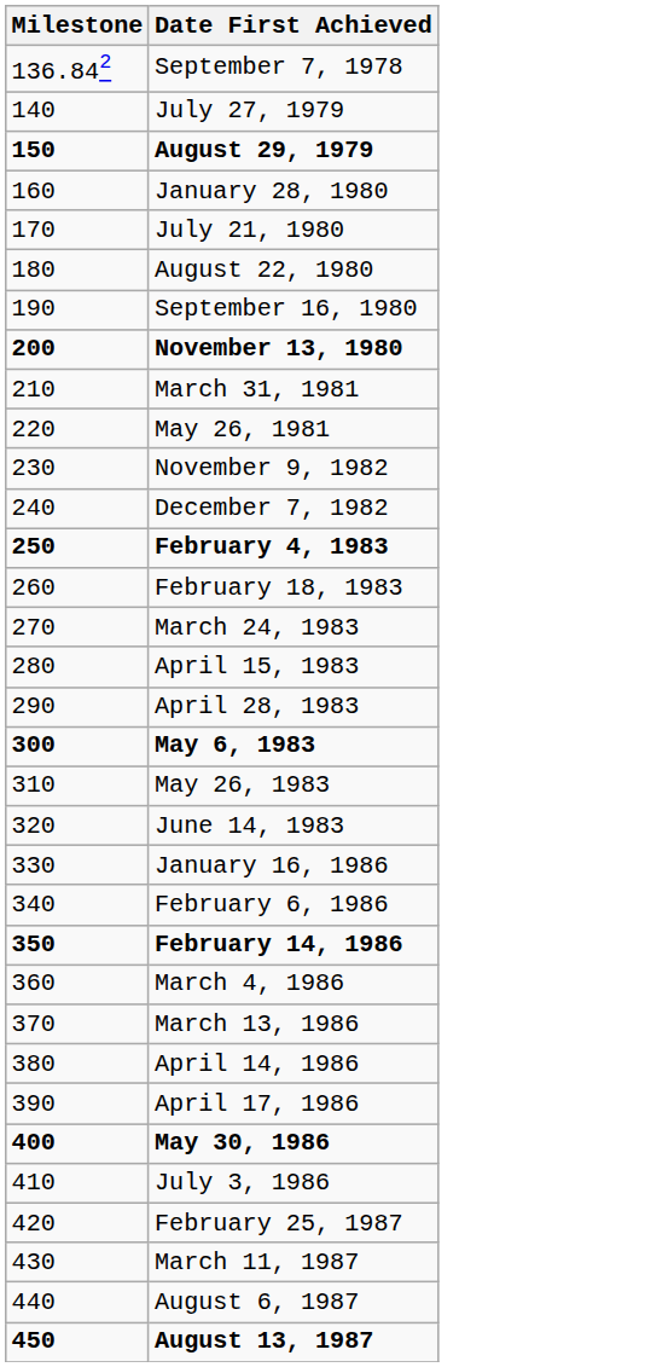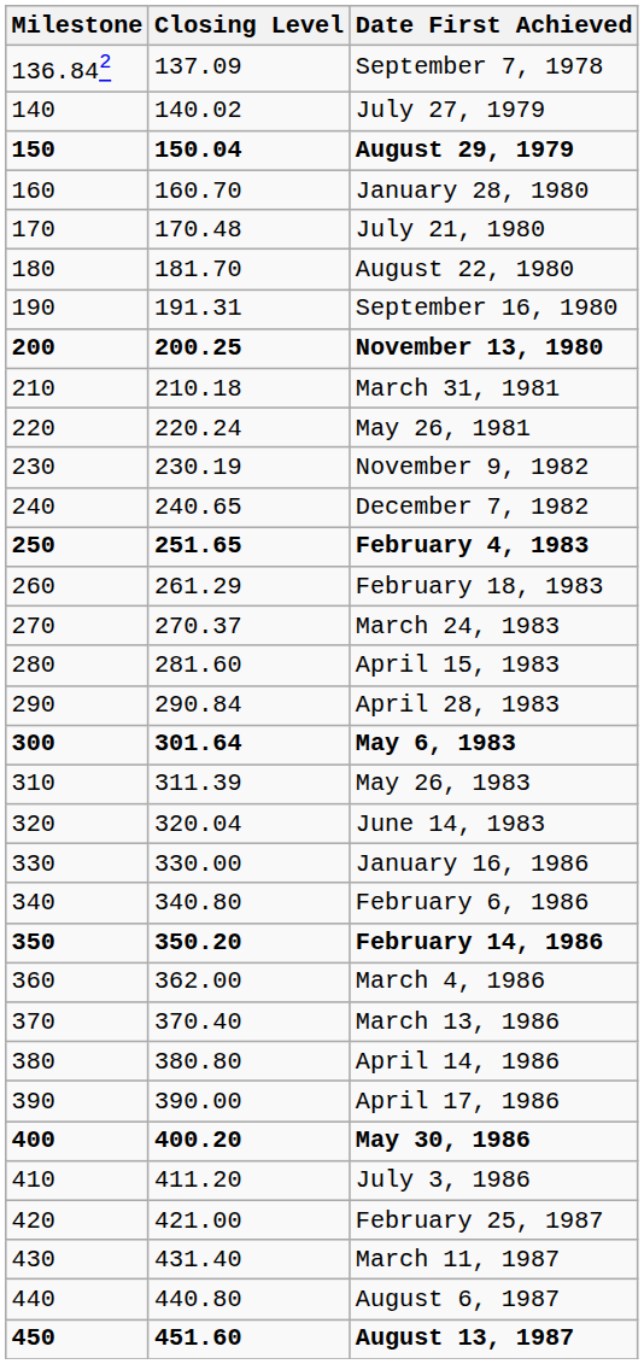 <table class="wikitable">
 <tr>
 <th>Milestone</th>
+<th>Closing Level</th>
 <th>Date First Achieved</th>
 </tr>
 <tr>
 <td>136.84<a href='#'><sup>2</sup></a></td>
+<td>137.09</td>
 <td>September 7, 1978</td>
 </tr>
 <tr>
 <td>140</td>
+<td>140.02</td>
 <td>July 27, 1979</td>
 </tr>
 <tr>
 <td><strong>150</strong></td>
+<td><strong>150.04</strong></td>
 <td><strong>August 29, 1979</strong></td>
 </tr>
 <tr>
 <td>160</td>
+<td>160.70</td>
 <td>January 28, 1980</td>
 </tr>
 <tr>
 <td>170</td>
+<td>170.48</td>
 <td>July 21, 1980</td>
 </tr>
 <tr>
 <td>180</td>
+<td>181.70</td>
 <td>August 22, 1980</td>
 </tr>
 <tr>
 <td>190</td>
+<td>191.31</td>
 <td>September 16, 1980</td>
 </tr>
 <tr>
 <td><strong>200</strong></td>
+<td><strong>200.25</strong></td>
 <td><strong>November 13, 1980</strong></td>
 </tr>
 <tr>
 <td>210</td>
+<td>210.18</td>
 <td>March 31, 1981</td>
 </tr>
 <tr>
 <td>220</td>
+<td>220.24</td>
 <td>May 26, 1981</td>
 </tr>
 <tr>
 <td>230</td>
+<td>230.19</td>
 <td>November 9, 1982</td>
 </tr>
 <tr>
 <td>240</td>
+<td>240.65</td>
 <td>December 7, 1982</td>
 </tr>
 <tr>
 <td><strong>250</strong></td>
+<td><strong>251.65</strong></td>
 <td><strong>February 4, 1983</strong></td>
 </tr>
 <tr>
 <td>260</td>
+<td>261.29</td>
 <td>February 18, 1983</td>
 </tr>
 <tr>
 <td>270</td>
+<td>270.37</td>
 <td>March 24, 1983</td>
 </tr>
 <tr>
 <td>280</td>
+<td>281.60</td>
 <td>April 15, 1983</td>
 </tr>
 <tr>
 <td>290</td>
+<td>290.84</td>
 <td>April 28, 1983</td>
 </tr>
 <tr>
 <td><strong>300</strong></td>
+<td><strong>301.64</strong></td>
 <td><strong>May 6, 1983</strong></td>
 </tr>
 <tr>
 <td>310</td>
+<td>311.39</td>
 <td>May 26, 1983</td>
 </tr>
 <tr>
 <td>320</td>
+<td>320.04</td>
 <td>June 14, 1983</td>
 </tr>
 <tr>
 <td>330</td>
+<td>330.00</td>
 <td>January 16, 1986</td>
 </tr>
 <tr>
 <td>340</td>
+<td>340.80</td>
 <td>February 6, 1986</td>
 </tr>
 <tr>
 <td><strong>350</strong></td>
+<td><strong>350.20</strong></td>
 <td><strong>February 14, 1986</strong></td>
 </tr>
 <tr>
 <td>360</td>
+<td>362.00</td>
 <td>March 4, 1986</td>
 </tr>
 <tr>
 <td>370</td>
+<td>370.40</td>
 <td>March 13, 1986</td>
 </tr>
 <tr>
 <td>380</td>
+<td>380.80</td>
 <td>April 14, 1986</td>
 </tr>
 <tr>
 <td>390</td>
+<td>390.00</td>
 <td>April 17, 1986</td>
 </tr>
 <tr>
 <td><strong>400</strong></td>
+<td><strong>400.20</strong></td>
 <td><strong>May 30, 1986</strong></td>
 </tr>
 <tr>
 <td>410</td>
+<td>411.20</td>
 <td>July 3, 1986</td>
 </tr>
 <tr>
 <td>420</td>
+<td>421.00</td>
 <td>February 25, 1987</td>
 </tr>
 <tr>
 <td>430</td>
+<td>431.40</td>
 <td>March 11, 1987</td>
 </tr>
 <tr>
 <td>440</td>
+<td>440.80</td>
 <td>August 6, 1987</td>
 </tr>
 <tr>
 <td><strong>450</strong></td>
+<td><strong>451.60</strong></td>
 <td><strong>August 13, 1987</strong></td>
 </tr>
 </table>
